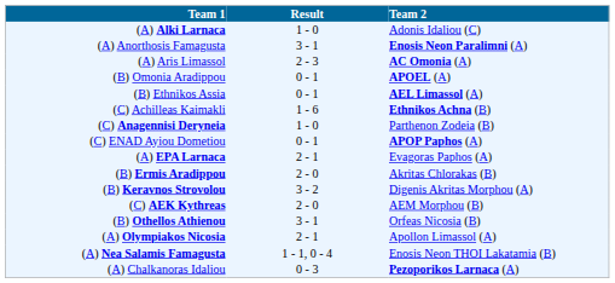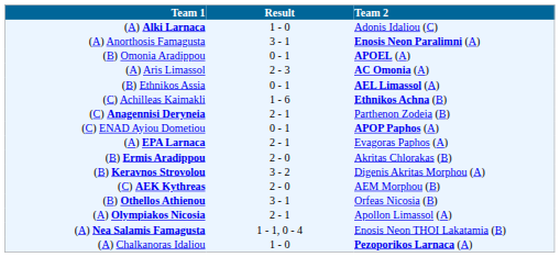 <table cellspacing="0" style="background: #EBF5FF; border: 1px #aaa solid; border-collapse: collapse; font-size: 95%;" width=60%>
 <tr bgcolor=#006699 style="color:white;">
 <th width=30% align="right">Team 1</th>
 <th width=22% align="center">Result</th>
 <th width=30% align="left">Team 2</th>
 </tr>
 <tr>
 <td align=right>(<a href='#'>A</a>) <strong><a href='#'>Alki Larnaca</a></strong></td>
 <td align=center>1 - 0</td>
 <td align=left><a href='#'>Adonis Idaliou</a> (<a href='#'>C</a>)</td>
 </tr>
 <tr>
 <td align=right>(<a href='#'>A</a>) <a href='#'>Anorthosis Famagusta</a></td>
 <td align=center>3 - 1</td>
 <td align=left><strong><a href='#'>Enosis Neon Paralimni</a></strong> (<a href='#'>A</a>)</td>
 </tr>
 <tr>
+<td align=right>(<a href='#'>B</a>) <a href='#'>Omonia Aradippou</a></td>
+<td align=center>0 - 1</td>
+<td align=left><strong><a href='#'>APOEL</a></strong> (<a href='#'>A</a>)</td>
+</tr>
+<tr>
 <td align=right>(<a href='#'>A</a>) <a href='#'>Aris Limassol</a></td>
 <td align=center>2 - 3</td>
 <td align=left><strong><a href='#'>AC Omonia</a></strong> (<a href='#'>A</a>)</td>
-</tr>
-<tr>
-<td align=right>(<a href='#'>B</a>) <a href='#'>Omonia Aradippou</a></td>
-<td align=center>0 - 1</td>
-<td align=left><strong><a href='#'>APOEL</a></strong> (<a href='#'>A</a>)</td>
 </tr>
 <tr>
 <td align=right>(<a href='#'>B</a>) <a href='#'>Ethnikos Assia</a></td>
 <td align=center>0 - 1</td>
 <td align=left><strong><a href='#'>AEL Limassol</a></strong> (<a href='#'>A</a>)</td>
 </tr>
 <tr>
 <td align=right>(<a href='#'>C</a>) <a href='#'>Achilleas Kaimakli</a></td>
 <td align=center>1 - 6</td>
 <td align=left><strong><a href='#'>Ethnikos Achna</a></strong> (<a href='#'>B</a>)</td>
 </tr>
 <tr>
 <td align=right>(<a href='#'>C</a>) <strong><a href='#'>Anagennisi Deryneia</a></strong></td>
-<td align=center>1 - 0</td>
+<td align=center>2 - 1</td>
 <td align=left><a href='#'>Parthenon Zodeia</a> (<a href='#'>B</a>)</td>
 </tr>
 <tr>
 <td align=right>(<a href='#'>C</a>) <a href='#'>ENAD Ayiou Dometiou</a></td>
 <td align=center>0 - 1</td>
 <td align=left><strong><a href='#'>APOP Paphos</a></strong> (<a href='#'>A</a>)</td>
 </tr>
 <tr>
 <td align=right>(<a href='#'>A</a>) <strong><a href='#'>EPA Larnaca</a></strong></td>
 <td align=center>2 - 1</td>
 <td align=left><a href='#'>Evagoras Paphos</a> (<a href='#'>A</a>)</td>
 </tr>
 <tr>
 <td align=right>(<a href='#'>B</a>) <strong><a href='#'>Ermis Aradippou</a></strong></td>
 <td align=center>2 - 0</td>
 <td align=left><a href='#'>Akritas Chlorakas</a> (<a href='#'>B</a>)</td>
 </tr>
 <tr>
 <td align=right>(<a href='#'>B</a>) <strong><a href='#'>Keravnos Strovolou</a></strong></td>
 <td align=center>3 - 2</td>
 <td align=left><a href='#'>Digenis Akritas Morphou</a> (<a href='#'>A</a>)</td>
 </tr>
 <tr>
 <td align=right>(<a href='#'>C</a>) <strong><a href='#'>AEK Kythreas</a></strong></td>
 <td align=center>2 - 0</td>
 <td align=left><a href='#'>AEM Morphou</a> (<a href='#'>B</a>)</td>
 </tr>
 <tr>
 <td align=right>(<a href='#'>B</a>) <strong><a href='#'>Othellos Athienou</a></strong></td>
 <td align=center>3 - 1</td>
 <td align=left><a href='#'>Orfeas Nicosia</a> (<a href='#'>B</a>)</td>
 </tr>
 <tr>
 <td align=right>(<a href='#'>A</a>) <strong><a href='#'>Olympiakos Nicosia</a></strong></td>
 <td align=center>2 - 1</td>
 <td align=left><a href='#'>Apollon Limassol</a> (<a href='#'>A</a>)</td>
 </tr>
 <tr>
 <td align=right>(<a href='#'>A</a>) <strong><a href='#'>Nea Salamis Famagusta</a></strong></td>
 <td align=center>1 - 1, 0 - 4</td>
 <td align=left><a href='#'>Enosis Neon THOI Lakatamia</a> (<a href='#'>B</a>)</td>
 </tr>
 <tr>
 <td align=right>(<a href='#'>A</a>) <a href='#'>Chalkanoras Idaliou</a></td>
-<td align=center>0 - 3</td>
+<td align=center>1 - 0</td>
 <td align=left><strong><a href='#'>Pezoporikos Larnaca</a></strong> (<a href='#'>A</a>)</td>
 </tr>
 <tr>
 </tr>
 </table>
